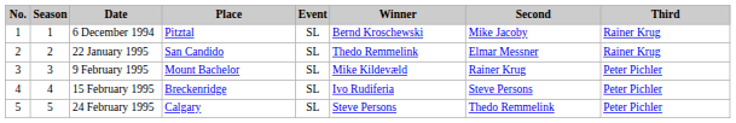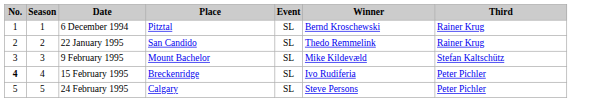 <table class="wikitable plainrowheaders" style="background:#fff; font-size:86%; border:grey solid 1px; border-collapse:collapse;">
 <tr style="background:#ccc; text-align:center;">
 <th scope="col" style="background:#ccc; width:25px;">No.</th>
 <th scope="col" style="background:#ccc; width:30px;">Season</th>
 <th scope="col" style="background:#ccc; width:120px;">Date</th>
 <th scope="col" style="background:#ccc; width:180px;">Place</th>
 <th scope="col" style="background:#ccc; width:15px;">Event</th>
 <th scope="col" style="background:#ccc; width:185px;">Winner</th>
-<th scope="col" style="background:#ccc; width:185px;">Second</th>
 <th scope="col" style="background:#ccc; width:185px;">Third</th>
 </tr>
 <tr>
 <td align=center>1</td>
 <td align=center>1</td>
 <td>6 December 1994</td>
 <td> <a href='#'>Pitztal</a></td>
 <td align=center>SL</td>
 <td> <a href='#'>Bernd Kroschewski</a></td>
-<td> <a href='#'>Mike Jacoby</a></td>
 <td> <a href='#'>Rainer Krug</a></td>
 </tr>
 <tr>
 <td align=center>2</td>
 <td align=center>2</td>
 <td>22 January 1995</td>
 <td> <a href='#'>San Candido</a></td>
 <td align=center>SL</td>
 <td> <a href='#'>Thedo Remmelink</a></td>
-<td> <a href='#'>Elmar Messner</a></td>
 <td> <a href='#'>Rainer Krug</a></td>
 </tr>
 <tr>
 <td align=center>3</td>
 <td align=center>3</td>
 <td>9 February 1995</td>
 <td> <a href='#'>Mount Bachelor</a></td>
 <td align=center>SL</td>
 <td> <a href='#'>Mike Kildevæld</a></td>
-<td> <a href='#'>Rainer Krug</a></td>
-<td> <a href='#'>Peter Pichler</a></td>
+<td> <a href='#'>Stefan Kaltschütz</a></td>
 </tr>
 <tr>
-<td align=center>4</td>
+<td align=center><strong>4</strong></td>
 <td align=center>4</td>
 <td>15 February 1995</td>
 <td> <a href='#'>Breckenridge</a></td>
 <td align=center>SL</td>
 <td> <a href='#'>Ivo Rudiferia</a></td>
-<td> <a href='#'>Steve Persons</a></td>
 <td> <a href='#'>Peter Pichler</a></td>
 </tr>
 <tr>
 <td align=center>5</td>
 <td align=center>5</td>
 <td>24 February 1995</td>
 <td> <a href='#'>Calgary</a></td>
 <td align=center>SL</td>
 <td> <a href='#'>Steve Persons</a></td>
-<td> <a href='#'>Thedo Remmelink</a></td>
 <td> <a href='#'>Peter Pichler</a></td>
 </tr>
 </table>
